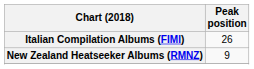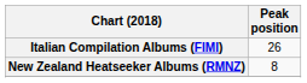 <table class="wikitable sortable plainrowheaders" style="text-align:center">
 <tr>
 <th scope="col">Chart (2018)</th>
 <th scope="col">Peak<br> position</th>
 </tr>
 <tr>
 <th scope="row">Italian Compilation Albums (<a href='#'>FIMI</a>)</th>
 <td>26</td>
 </tr>
 <tr>
 <th scope="row">New Zealand Heatseeker Albums (<a href='#'>RMNZ</a>)</th>
-<td>9</td>
+<td>8</td>
 </tr>
 <tr>
 </tr>
 <tr>
 </tr>
 </table>
